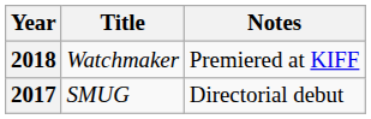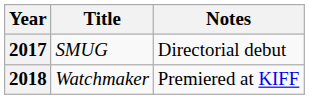 <table class="wikitable plainrowheaders">
 <tr>
 <th>Year</th>
 <th>Title</th>
 <th>Notes</th>
 </tr>
 <tr>
+<th scope="row">2017</th>
+<td><em>SMUG</em></td>
+<td>Directorial debut</td>
+</tr>
+<tr>
 <th scope="row">2018</th>
 <td><em>Watchmaker</em></td>
 <td>Premiered at <a href='#'>KIFF</a></td>
 </tr>
-<tr>
-<th scope="row">2017</th>
-<td><em>SMUG</em></td>
-<td>Directorial debut</td>
-</tr>
 </table>
